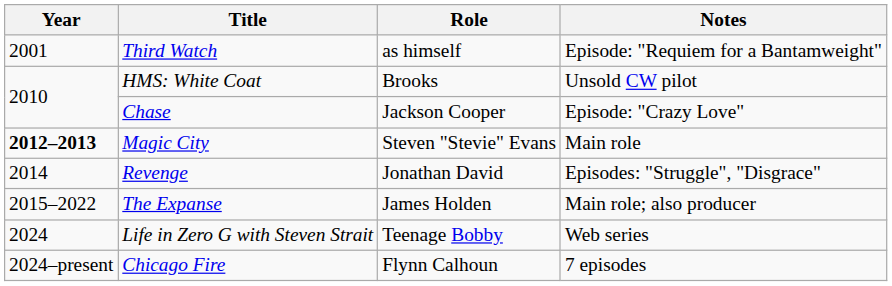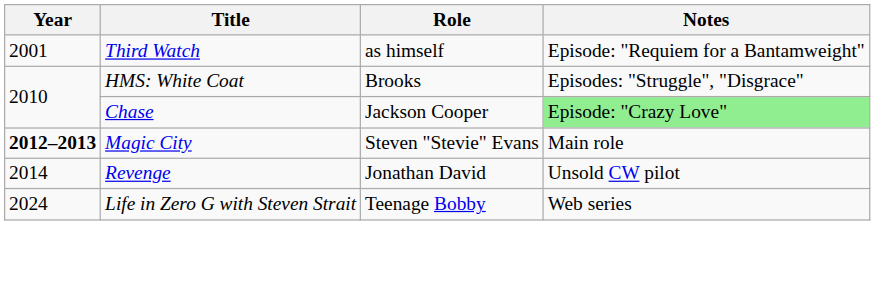 <table class="wikitable sortable">
 <tr>
 <th>Year</th>
 <th>Title</th>
 <th>Role</th>
 <th class="unsortable">Notes</th>
 </tr>
 <tr>
 <td>2001</td>
 <td><em><a href='#'>Third Watch</a></em></td>
 <td>as himself</td>
 <td>Episode: "Requiem for a Bantamweight"</td>
 </tr>
 <tr>
 <td rowspan="2">2010</td>
 <td><em>HMS: White Coat</em></td>
 <td>Brooks</td>
-<td>Unsold <a href='#'>CW</a> pilot</td>
+<td>Episodes: "Struggle", "Disgrace"</td>
 </tr>
 <tr>
 <td><em><a href='#'>Chase</a></em></td>
 <td>Jackson Cooper</td>
-<td>Episode: "Crazy Love"</td>
+<td style="background: lightgreen;">Episode: "Crazy Love"</td>
 </tr>
 <tr>
 <td><strong>2012–2013</strong></td>
 <td><em><a href='#'>Magic City</a></em></td>
 <td>Steven "Stevie" Evans</td>
 <td>Main role</td>
 </tr>
 <tr>
 <td>2014</td>
 <td><em><a href='#'>Revenge</a></em></td>
 <td>Jonathan David</td>
-<td>Episodes: "Struggle", "Disgrace"</td>
-</tr>
-<tr>
-<td>2015–2022</td>
-<td><em><a href='#'>The Expanse</a></em></td>
-<td>James Holden</td>
-<td>Main role; also producer</td>
+<td>Unsold <a href='#'>CW</a> pilot</td>
 </tr>
 <tr>
 <td>2024</td>
 <td><em>Life in Zero G with Steven Strait</em></td>
 <td>Teenage <a href='#'>Bobby</a></td>
 <td>Web series</td>
 </tr>
-<tr>
-<td>2024–present</td>
-<td><a href='#'><em>Chicago Fire</em></a></td>
-<td>Flynn Calhoun</td>
-<td>7 episodes</td>
-</tr>
 </table>
